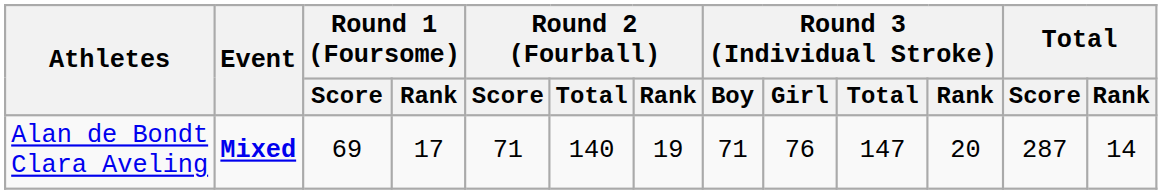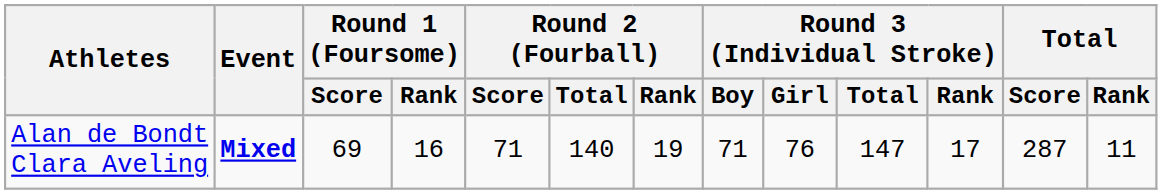 <table class="wikitable" style="font-size:90%">
 <tr>
 <th rowspan="2">Athletes</th>
 <th rowspan="2">Event</th>
 <th colspan="2">Round 1<br>(Foursome)</th>
 <th colspan="3">Round 2<br>(Fourball)</th>
 <th colspan="4">Round 3<br>(Individual Stroke)</th>
 <th colspan="2">Total</th>
 </tr>
 <tr style="font-size:95%">
 <th>Score</th>
 <th>Rank</th>
 <th>Score</th>
 <th>Total</th>
 <th>Rank</th>
 <th>Boy</th>
 <th>Girl</th>
 <th>Total</th>
 <th>Rank</th>
 <th>Score</th>
 <th>Rank</th>
 </tr>
 <tr align=center>
 <td align=left><a href='#'>Alan de Bondt</a><br><a href='#'>Clara Aveling</a></td>
 <td align=left><strong><a href='#'>Mixed</a></strong></td>
 <td>69</td>
-<td>17</td>
+<td>16</td>
 <td>71</td>
 <td>140</td>
 <td>19</td>
 <td>71</td>
 <td>76</td>
 <td>147</td>
-<td>20</td>
+<td>17</td>
 <td>287</td>
-<td>14</td>
+<td>11</td>
 </tr>
 </table>
